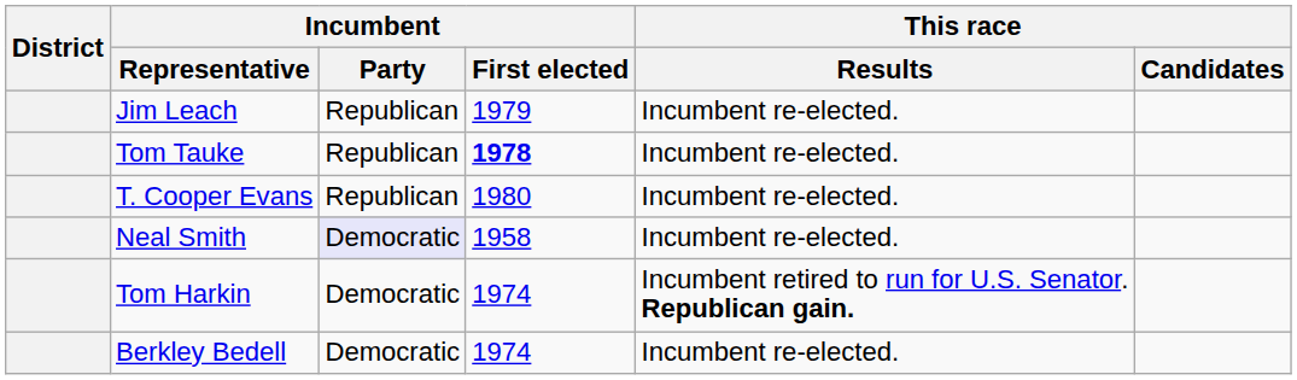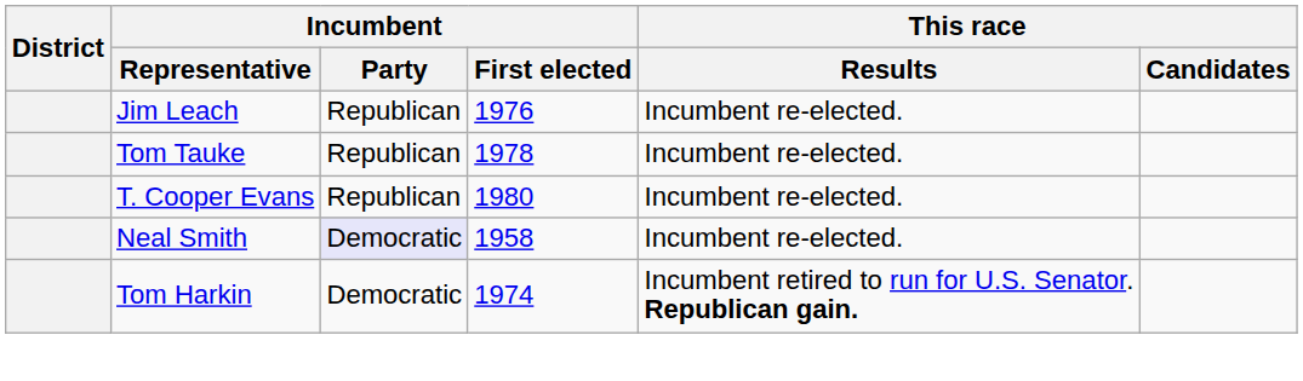 <table class=wikitable>
 <tr>
 <th rowspan=2>District</th>
 <th colspan=3>Incumbent</th>
 <th colspan=2>This race</th>
 </tr>
 <tr>
 <th>Representative</th>
 <th>Party</th>
 <th>First elected</th>
 <th>Results</th>
 <th>Candidates</th>
 </tr>
 <tr>
 <th></th>
 <td><a href='#'>Jim Leach</a></td>
 <td>Republican</td>
-<td><a href='#'>1979</a></td>
+<td><a href='#'>1976</a></td>
 <td>Incumbent re-elected.</td>
 <td nowrap></td>
 </tr>
 <tr>
 <th></th>
 <td><a href='#'>Tom Tauke</a></td>
 <td>Republican</td>
-<td><strong><a href='#'>1978</a></strong></td>
+<td><a href='#'>1978</a></td>
 <td>Incumbent re-elected.</td>
 <td nowrap></td>
 </tr>
 <tr>
 <th></th>
 <td><a href='#'>T. Cooper Evans</a></td>
 <td>Republican</td>
 <td><a href='#'>1980</a></td>
 <td>Incumbent re-elected.</td>
 <td nowrap></td>
 </tr>
 <tr>
 <th></th>
 <td><a href='#'>Neal Smith</a></td>
 <td style="background: lavender;">Democratic</td>
 <td><a href='#'>1958</a></td>
 <td>Incumbent re-elected.</td>
 <td nowrap></td>
 </tr>
 <tr>
 <th></th>
 <td><a href='#'>Tom Harkin</a></td>
 <td>Democratic</td>
 <td><a href='#'>1974</a></td>
 <td>Incumbent retired to <a href='#'>run for U.S. Senator</a>.<br><strong>Republican gain.</strong></td>
 <td nowrap></td>
 </tr>
-<tr>
-<th></th>
-<td><a href='#'>Berkley Bedell</a></td>
-<td>Democratic</td>
-<td><a href='#'>1974</a></td>
-<td>Incumbent re-elected.</td>
-<td nowrap></td>
-</tr>
 </table>
